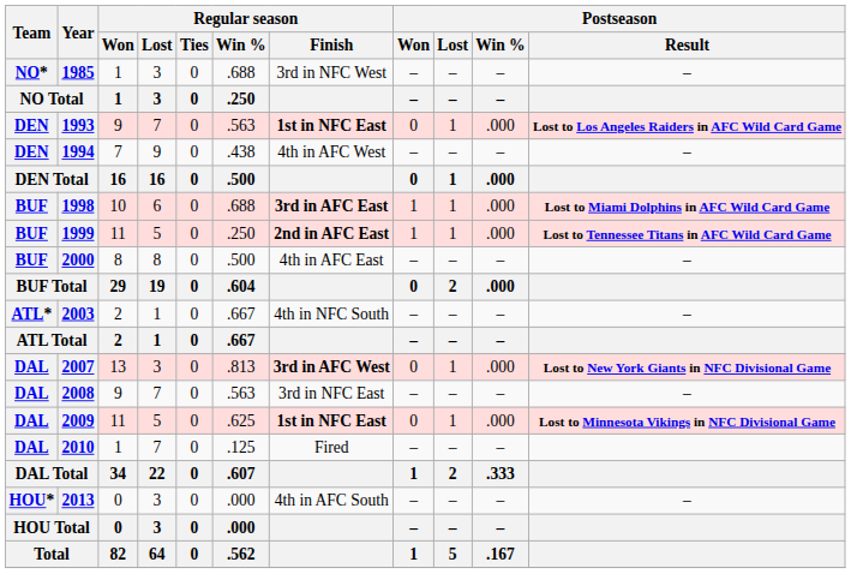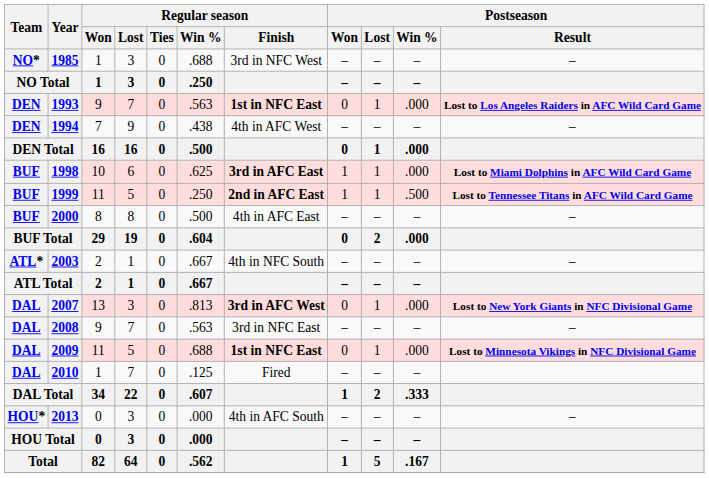 <table class="wikitable" style="font-size: 95%; text-align:center;">
 <tr>
 <th rowspan="2">Team</th>
 <th rowspan="2">Year</th>
 <th colspan="5">Regular season</th>
 <th colspan="4">Postseason</th>
 </tr>
 <tr>
 <th>Won</th>
 <th>Lost</th>
 <th>Ties</th>
 <th>Win %</th>
 <th>Finish</th>
 <th>Won</th>
 <th>Lost</th>
 <th>Win %</th>
 <th>Result</th>
 </tr>
 <tr>
 <th><a href='#'>NO</a>*</th>
 <th><a href='#'>1985</a></th>
 <td>1</td>
 <td>3</td>
 <td>0</td>
 <td>.688</td>
 <td>3rd in NFC West</td>
 <td>–</td>
 <td>–</td>
 <td>–</td>
 <td>–</td>
 </tr>
 <tr>
 <th colspan="2">NO Total</th>
 <th>1</th>
 <th>3</th>
 <th>0</th>
 <th>.250</th>
 <th></th>
 <th>–</th>
 <th>–</th>
 <th>–</th>
 <th></th>
 </tr>
 <tr ! style="background:#fdd;">
 <th><a href='#'>DEN</a></th>
 <th><a href='#'>1993</a></th>
 <td>9</td>
 <td>7</td>
 <td>0</td>
 <td>.563</td>
 <td><strong>1st in NFC East</strong></td>
 <td>0</td>
 <td>1</td>
 <td>.000</td>
 <td><small><strong>Lost to <a href='#'>Los Angeles Raiders</a> in <a href='#'>AFC Wild Card Game</a></strong></small></td>
 </tr>
 <tr>
 <th><a href='#'>DEN</a></th>
 <th><a href='#'>1994</a></th>
 <td>7</td>
 <td>9</td>
 <td>0</td>
 <td>.438</td>
 <td>4th in AFC West</td>
 <td>–</td>
 <td>–</td>
 <td>–</td>
 <td>–</td>
 </tr>
 <tr>
 <th colspan="2">DEN Total</th>
 <th>16</th>
 <th>16</th>
 <th>0</th>
 <th>.500</th>
 <th></th>
 <th>0</th>
 <th>1</th>
 <th>.000</th>
 <th></th>
 </tr>
 <tr ! style="background:#fdd;">
 <th><a href='#'>BUF</a></th>
 <th><a href='#'>1998</a></th>
 <td>10</td>
 <td>6</td>
 <td>0</td>
-<td>.688</td>
+<td>.625</td>
 <td><strong>3rd in AFC East</strong></td>
 <td>1</td>
 <td>1</td>
 <td>.000</td>
 <td><small><strong>Lost to <a href='#'>Miami Dolphins</a> in <a href='#'>AFC Wild Card Game</a></strong></small></td>
 </tr>
 <tr ! style="background:#fdd;">
 <th><a href='#'>BUF</a></th>
 <th><a href='#'>1999</a></th>
 <td>11</td>
 <td>5</td>
 <td>0</td>
 <td>.250</td>
 <td><strong>2nd in AFC East</strong></td>
 <td>1</td>
 <td>1</td>
-<td>.000</td>
+<td>.500</td>
 <td><small><strong>Lost to <a href='#'>Tennessee Titans</a> in <a href='#'>AFC Wild Card Game</a></strong></small></td>
 </tr>
 <tr>
 <th><a href='#'>BUF</a></th>
 <th><a href='#'>2000</a></th>
 <td>8</td>
 <td>8</td>
 <td>0</td>
 <td>.500</td>
 <td>4th in AFC East</td>
 <td>–</td>
 <td>–</td>
 <td>–</td>
 <td>–</td>
 </tr>
 <tr>
 <th colspan="2">BUF Total</th>
 <th>29</th>
 <th>19</th>
 <th>0</th>
 <th>.604</th>
 <th></th>
 <th>0</th>
 <th>2</th>
 <th>.000</th>
 <th></th>
 </tr>
 <tr>
 <th><a href='#'>ATL</a>*</th>
 <th><a href='#'>2003</a></th>
 <td>2</td>
 <td>1</td>
 <td>0</td>
 <td>.667</td>
 <td>4th in NFC South</td>
 <td>–</td>
 <td>–</td>
 <td>–</td>
 <td>–</td>
 </tr>
 <tr>
 <th colspan="2">ATL Total</th>
 <th>2</th>
 <th>1</th>
 <th>0</th>
 <th>.667</th>
 <th></th>
 <th>–</th>
 <th>–</th>
 <th>–</th>
 <th></th>
 </tr>
 <tr ! style="background:#fdd;">
 <th><a href='#'>DAL</a></th>
 <th><a href='#'>2007</a></th>
 <td>13</td>
 <td>3</td>
 <td>0</td>
 <td>.813</td>
 <td><strong>3rd in AFC West</strong></td>
 <td>0</td>
 <td>1</td>
 <td>.000</td>
 <td><small><strong>Lost to <a href='#'>New York Giants</a> in <a href='#'>NFC Divisional Game</a></strong></small></td>
 </tr>
 <tr>
 <th><a href='#'>DAL</a></th>
 <th><a href='#'>2008</a></th>
 <td>9</td>
 <td>7</td>
 <td>0</td>
 <td>.563</td>
 <td>3rd in NFC East</td>
 <td>–</td>
 <td>–</td>
 <td>–</td>
 <td>–</td>
 </tr>
 <tr ! style="background:#fdd;">
 <th><a href='#'>DAL</a></th>
 <th><a href='#'>2009</a></th>
 <td>11</td>
 <td>5</td>
 <td>0</td>
-<td>.625</td>
+<td>.688</td>
 <td><strong>1st in NFC East</strong></td>
 <td>0</td>
 <td>1</td>
 <td>.000</td>
 <td><small><strong>Lost to <a href='#'>Minnesota Vikings</a> in <a href='#'>NFC Divisional Game</a></strong></small></td>
 </tr>
 <tr>
 <th><a href='#'>DAL</a></th>
 <th><a href='#'>2010</a></th>
 <td>1</td>
 <td>7</td>
 <td>0</td>
 <td>.125</td>
 <td>Fired</td>
 <td>–</td>
 <td>–</td>
 <td>–</td>
 <td></td>
 </tr>
 <tr>
 <th colspan="2">DAL Total</th>
 <th>34</th>
 <th>22</th>
 <th>0</th>
 <th>.607</th>
 <th></th>
 <th>1</th>
 <th>2</th>
 <th>.333</th>
 <th></th>
 </tr>
 <tr>
 <th><a href='#'>HOU</a>*</th>
 <th><a href='#'>2013</a></th>
 <td>0</td>
 <td>3</td>
 <td>0</td>
 <td>.000</td>
 <td>4th in AFC South</td>
 <td>–</td>
 <td>–</td>
 <td>–</td>
 <td>–</td>
 </tr>
 <tr>
 <th colspan="2">HOU Total</th>
 <th>0</th>
 <th>3</th>
 <th>0</th>
 <th>.000</th>
 <th></th>
 <th>–</th>
 <th>–</th>
 <th>–</th>
 <th></th>
 </tr>
 <tr>
 <th colspan="2">Total</th>
 <th>82</th>
 <th>64</th>
 <th>0</th>
 <th>.562</th>
 <th></th>
 <th>1</th>
 <th>5</th>
 <th>.167</th>
 <th></th>
 </tr>
 <tr>
 </tr>
 </table>
